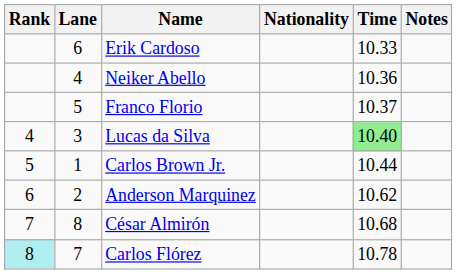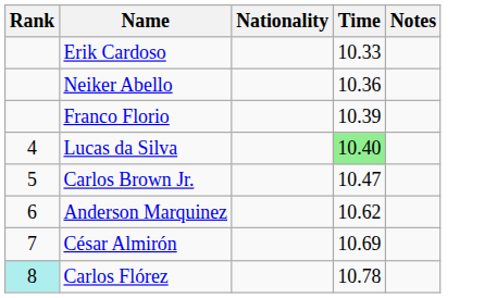 <table class="wikitable sortable" style="text-align:center;font-size:95%">
 <tr>
 <th>Rank</th>
-<th>Lane</th>
 <th>Name</th>
 <th>Nationality</th>
 <th>Time</th>
 <th>Notes</th>
 </tr>
 <tr>
 <td></td>
-<td>6</td>
 <td align=left><a href='#'>Erik Cardoso</a></td>
 <td align=left></td>
 <td>10.33</td>
 <td></td>
 </tr>
 <tr>
 <td></td>
-<td>4</td>
 <td align=left><a href='#'>Neiker Abello</a></td>
 <td align=left></td>
 <td>10.36</td>
 <td></td>
 </tr>
 <tr>
 <td></td>
-<td>5</td>
 <td align=left><a href='#'>Franco Florio</a></td>
 <td align=left></td>
-<td>10.37</td>
+<td>10.39</td>
 <td></td>
 </tr>
 <tr>
 <td>4</td>
-<td>3</td>
 <td align=left><a href='#'>Lucas da Silva</a></td>
 <td align=left></td>
 <td style="background: lightgreen;">10.40</td>
 <td></td>
 </tr>
 <tr>
 <td>5</td>
-<td>1</td>
 <td align=left><a href='#'>Carlos Brown Jr.</a></td>
 <td align=left></td>
-<td>10.44</td>
+<td>10.47</td>
 <td></td>
 </tr>
 <tr>
 <td>6</td>
-<td>2</td>
 <td align=left><a href='#'>Anderson Marquinez</a></td>
 <td align=left></td>
 <td>10.62</td>
 <td></td>
 </tr>
 <tr>
 <td>7</td>
-<td>8</td>
 <td align=left><a href='#'>César Almirón</a></td>
 <td align=left></td>
-<td>10.68</td>
+<td>10.69</td>
 <td></td>
 </tr>
 <tr>
 <td style="background: paleturquoise;">8</td>
-<td>7</td>
 <td align=left><a href='#'>Carlos Flórez</a></td>
 <td align=left></td>
 <td>10.78</td>
 <td></td>
 </tr>
 </table>
